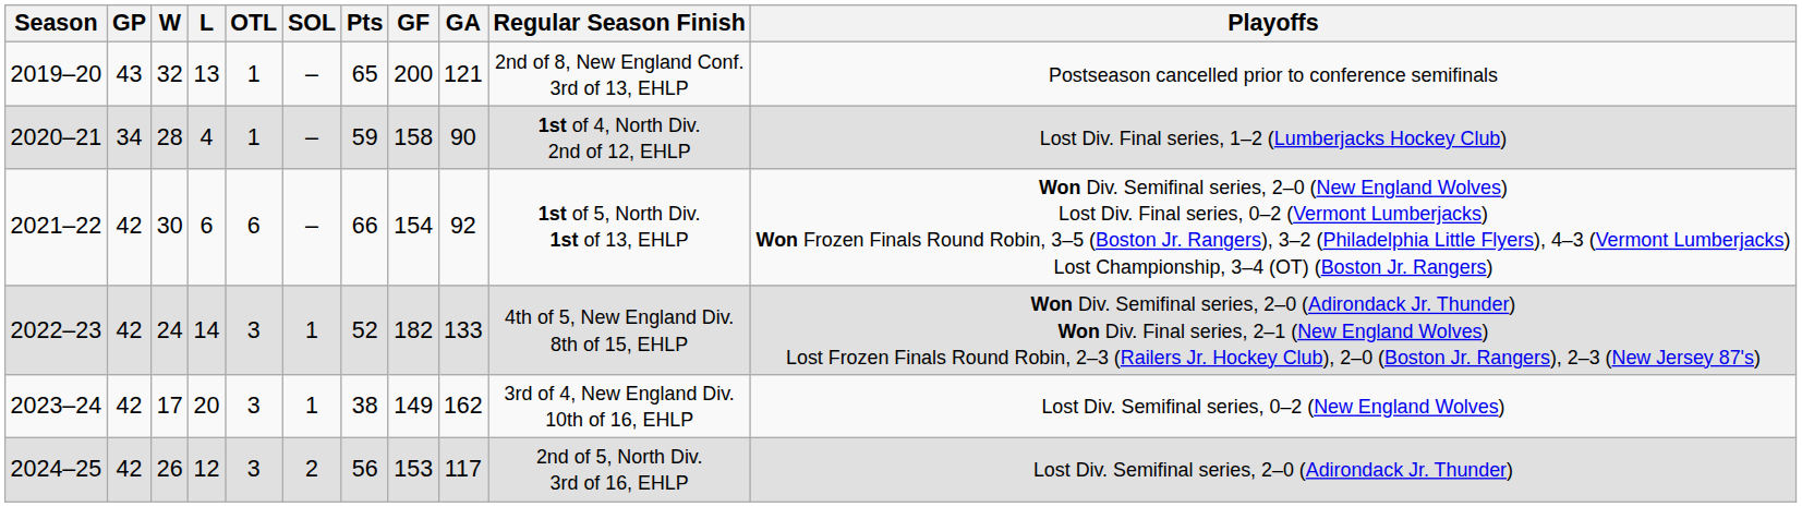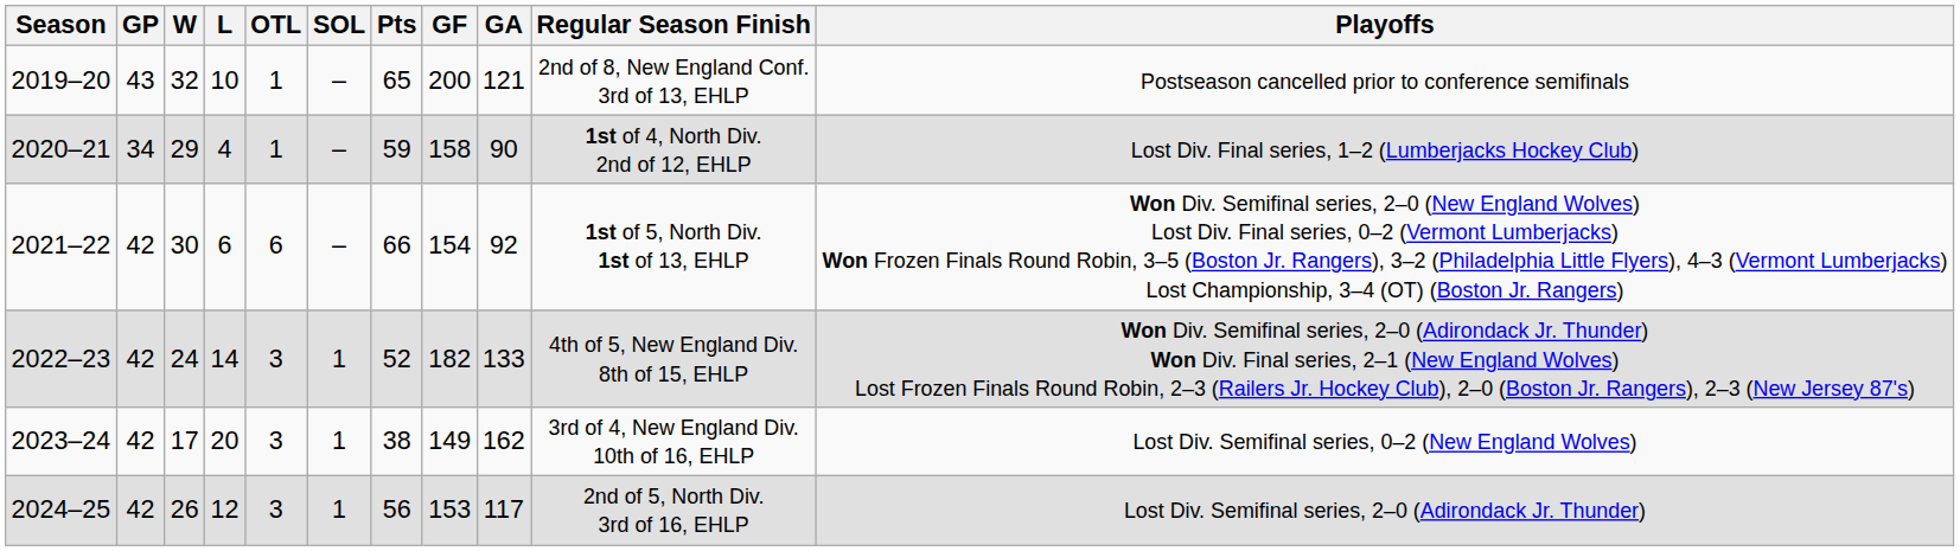 <table class="wikitable" style="text-align:center">
 <tr>
 <th>Season</th>
 <th>GP</th>
 <th>W</th>
 <th>L</th>
 <th>OTL</th>
 <th>SOL</th>
 <th>Pts</th>
 <th>GF</th>
 <th>GA</th>
 <th>Regular Season Finish</th>
 <th>Playoffs</th>
 </tr>
 <tr>
 <td>2019–20</td>
 <td>43</td>
 <td>32</td>
-<td>13</td>
+<td>10</td>
 <td>1</td>
 <td>–</td>
 <td>65</td>
 <td>200</td>
 <td>121</td>
 <td><small>2nd of 8, New England Conf.<br>3rd of 13, EHLP</small></td>
 <td><small>Postseason cancelled prior to conference semifinals</small></td>
 </tr>
 <tr bgcolor=e0e0e0>
 <td>2020–21</td>
 <td>34</td>
-<td>28</td>
+<td>29</td>
 <td>4</td>
 <td>1</td>
 <td>–</td>
 <td>59</td>
 <td>158</td>
 <td>90</td>
 <td><small><strong>1st</strong> of 4, North Div.<br>2nd of 12, EHLP</small></td>
 <td><small>Lost Div. Final series, 1–2 (<a href='#'>Lumberjacks Hockey Club</a>)</small></td>
 </tr>
 <tr>
 <td>2021–22</td>
 <td>42</td>
 <td>30</td>
 <td>6</td>
 <td>6</td>
 <td>–</td>
 <td>66</td>
 <td>154</td>
 <td>92</td>
 <td><small><strong>1st</strong> of 5, North Div.<br><strong>1st</strong> of 13, EHLP</small></td>
 <td><small><strong>Won</strong> Div. Semifinal series, 2–0 (<a href='#'>New England Wolves</a>)<br>Lost Div. Final series, 0–2 (<a href='#'>Vermont Lumberjacks</a>)<br><strong>Won</strong> Frozen Finals Round Robin, 3–5 (<a href='#'>Boston Jr. Rangers</a>), 3–2 (<a href='#'>Philadelphia Little Flyers</a>), 4–3 (<a href='#'>Vermont Lumberjacks</a>)<br>Lost Championship, 3–4 (OT) (<a href='#'>Boston Jr. Rangers</a>)</small></td>
 </tr>
 <tr bgcolor=e0e0e0>
 <td>2022–23</td>
 <td>42</td>
 <td>24</td>
 <td>14</td>
 <td>3</td>
 <td>1</td>
 <td>52</td>
 <td>182</td>
 <td>133</td>
 <td><small>4th of 5, New England Div.<br>8th of 15, EHLP</small></td>
 <td><small><strong>Won</strong> Div. Semifinal series, 2–0 (<a href='#'>Adirondack Jr. Thunder</a>)<br><strong>Won</strong> Div. Final series, 2–1 (<a href='#'>New England Wolves</a>)<br>Lost Frozen Finals Round Robin, 2–3 (<a href='#'>Railers Jr. Hockey Club</a>), 2–0 (<a href='#'>Boston Jr. Rangers</a>), 2–3 (<a href='#'>New Jersey 87's</a>)</small></td>
 </tr>
 <tr>
 <td>2023–24</td>
 <td>42</td>
 <td>17</td>
 <td>20</td>
 <td>3</td>
 <td>1</td>
 <td>38</td>
 <td>149</td>
 <td>162</td>
 <td><small>3rd of 4, New England Div.<br>10th of 16, EHLP</small></td>
 <td><small>Lost Div. Semifinal series, 0–2 (<a href='#'>New England Wolves</a>)</small></td>
 </tr>
 <tr bgcolor=e0e0e0>
 <td>2024–25</td>
 <td>42</td>
 <td>26</td>
 <td>12</td>
 <td>3</td>
-<td>2</td>
+<td>1</td>
 <td>56</td>
 <td>153</td>
 <td>117</td>
 <td><small>2nd of 5, North Div.<br>3rd of 16, EHLP</small></td>
 <td><small>Lost Div. Semifinal series, 2–0 (<a href='#'>Adirondack Jr. Thunder</a>)</small></td>
 </tr>
 </table>
